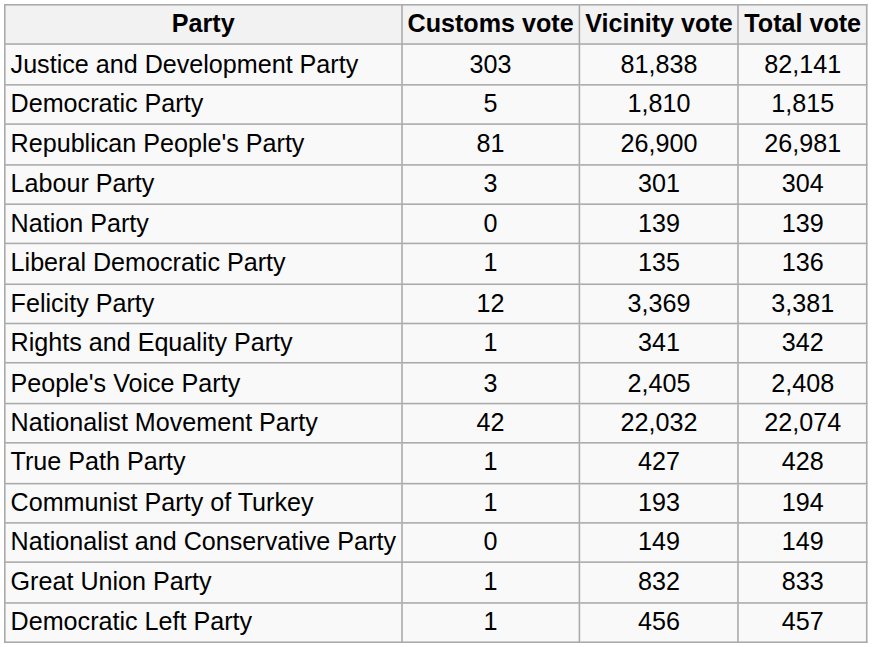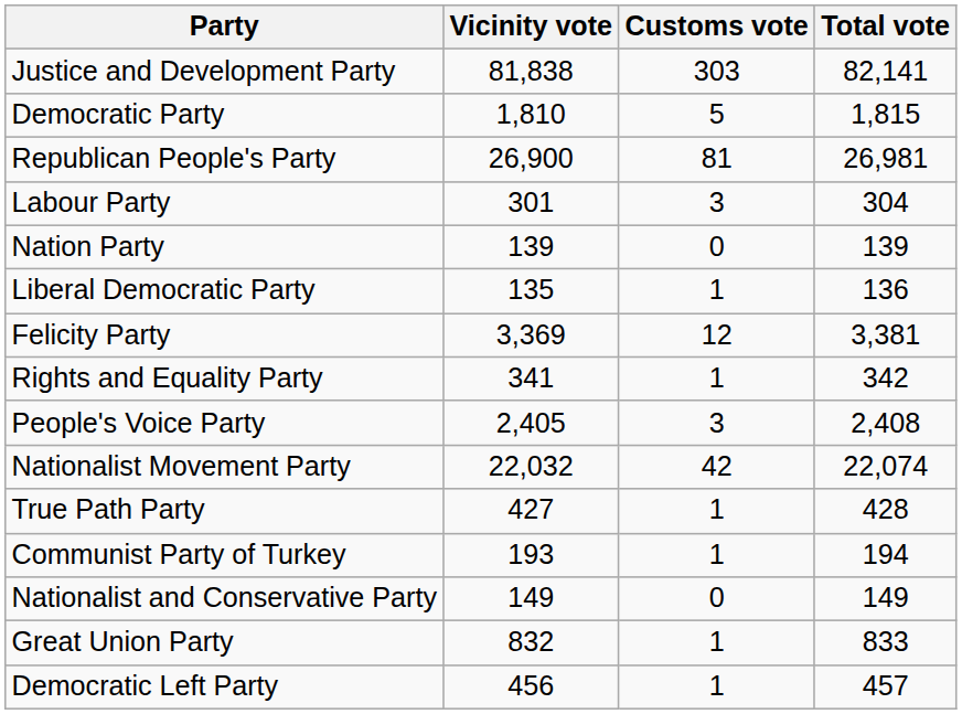 <table class="wikitable sortable">
 <tr>
 <th style="text-align:center;">Party</th>
+<th style="text-align:center;">Vicinity vote</th>
 <th style="text-align:center;">Customs vote</th>
-<th style="text-align:center;">Vicinity vote</th>
 <th style="text-align:center;">Total vote</th>
 </tr>
 <tr>
 <td>Justice and Development Party</td>
+<td style="text-align:center;">81,838</td>
 <td style="text-align:center;">303</td>
-<td style="text-align:center;">81,838</td>
 <td style="text-align:center;">82,141</td>
 </tr>
 <tr>
 <td>Democratic Party</td>
+<td style="text-align:center;">1,810</td>
 <td style="text-align:center;">5</td>
-<td style="text-align:center;">1,810</td>
 <td style="text-align:center;">1,815</td>
 </tr>
 <tr>
 <td>Republican People's Party</td>
+<td style="text-align:center;">26,900</td>
 <td style="text-align:center;">81</td>
-<td style="text-align:center;">26,900</td>
 <td style="text-align:center;">26,981</td>
 </tr>
 <tr>
 <td>Labour Party</td>
+<td style="text-align:center;">301</td>
 <td style="text-align:center;">3</td>
-<td style="text-align:center;">301</td>
 <td style="text-align:center;">304</td>
 </tr>
 <tr>
 <td>Nation Party</td>
+<td style="text-align:center;">139</td>
 <td style="text-align:center;">0</td>
-<td style="text-align:center;">139</td>
 <td style="text-align:center;">139</td>
 </tr>
 <tr>
 <td>Liberal Democratic Party</td>
+<td style="text-align:center;">135</td>
 <td style="text-align:center;">1</td>
-<td style="text-align:center;">135</td>
 <td style="text-align:center;">136</td>
 </tr>
 <tr>
 <td>Felicity Party</td>
+<td style="text-align:center;">3,369</td>
 <td style="text-align:center;">12</td>
-<td style="text-align:center;">3,369</td>
 <td style="text-align:center;">3,381</td>
 </tr>
 <tr>
 <td>Rights and Equality Party</td>
+<td style="text-align:center;">341</td>
 <td style="text-align:center;">1</td>
-<td style="text-align:center;">341</td>
 <td style="text-align:center;">342</td>
 </tr>
 <tr>
 <td>People's Voice Party</td>
+<td style="text-align:center;">2,405</td>
 <td style="text-align:center;">3</td>
-<td style="text-align:center;">2,405</td>
 <td style="text-align:center;">2,408</td>
 </tr>
 <tr>
 <td>Nationalist Movement Party</td>
+<td style="text-align:center;">22,032</td>
 <td style="text-align:center;">42</td>
-<td style="text-align:center;">22,032</td>
 <td style="text-align:center;">22,074</td>
 </tr>
 <tr>
 <td>True Path Party</td>
+<td style="text-align:center;">427</td>
 <td style="text-align:center;">1</td>
-<td style="text-align:center;">427</td>
 <td style="text-align:center;">428</td>
 </tr>
 <tr>
 <td>Communist Party of Turkey</td>
+<td style="text-align:center;">193</td>
 <td style="text-align:center;">1</td>
-<td style="text-align:center;">193</td>
 <td style="text-align:center;">194</td>
 </tr>
 <tr>
 <td>Nationalist and Conservative Party</td>
+<td style="text-align:center;">149</td>
 <td style="text-align:center;">0</td>
-<td style="text-align:center;">149</td>
 <td style="text-align:center;">149</td>
 </tr>
 <tr>
 <td>Great Union Party</td>
+<td style="text-align:center;">832</td>
 <td style="text-align:center;">1</td>
-<td style="text-align:center;">832</td>
 <td style="text-align:center;">833</td>
 </tr>
 <tr>
 <td>Democratic Left Party</td>
+<td style="text-align:center;">456</td>
 <td style="text-align:center;">1</td>
-<td style="text-align:center;">456</td>
 <td style="text-align:center;">457</td>
 </tr>
 </table>
